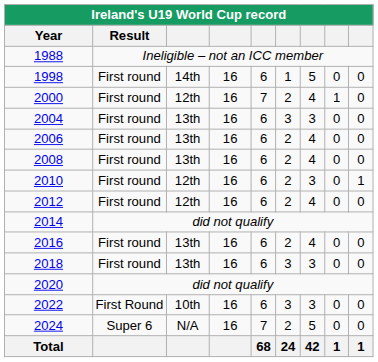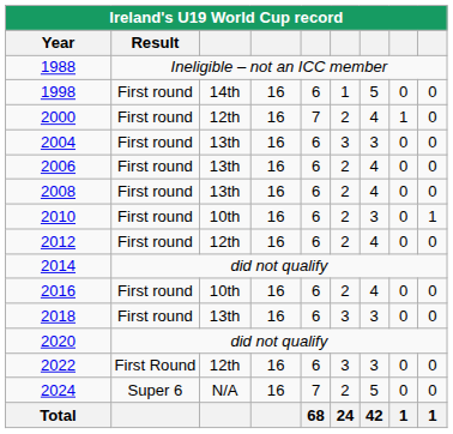 <table class="wikitable" style="font-size:90%; text-align:center;">
 <tr>
 <th style="color:white; background:#169B62;" colspan=9>Ireland's U19 World Cup record</th>
 </tr>
 <tr>
 <th width="90">Year</th>
 <th>Result</th>
 <th width="40"></th>
 <th width="40"></th>
 <th width="20"></th>
 <th width="20"></th>
 <th width="20"></th>
 <th width="20"></th>
 <th width="20"></th>
 </tr>
 <tr>
 <td> <a href='#'>1988</a></td>
 <td colspan=8><em>Ineligible – not an ICC member</em></td>
 </tr>
 <tr>
 <td> <a href='#'>1998</a></td>
 <td>First round</td>
 <td>14th</td>
 <td>16</td>
 <td>6</td>
 <td>1</td>
 <td>5</td>
 <td>0</td>
 <td>0</td>
 </tr>
 <tr>
 <td> <a href='#'>2000</a></td>
 <td>First round</td>
 <td>12th</td>
 <td>16</td>
 <td>7</td>
 <td>2</td>
 <td>4</td>
 <td>1</td>
 <td>0</td>
 </tr>
 <tr>
 <td> <a href='#'>2004</a></td>
 <td>First round</td>
 <td>13th</td>
 <td>16</td>
 <td>6</td>
 <td>3</td>
 <td>3</td>
 <td>0</td>
 <td>0</td>
 </tr>
 <tr>
 <td> <a href='#'>2006</a></td>
 <td>First round</td>
 <td>13th</td>
 <td>16</td>
 <td>6</td>
 <td>2</td>
 <td>4</td>
 <td>0</td>
 <td>0</td>
 </tr>
 <tr>
 <td> <a href='#'>2008</a></td>
 <td>First round</td>
 <td>13th</td>
 <td>16</td>
 <td>6</td>
 <td>2</td>
 <td>4</td>
 <td>0</td>
 <td>0</td>
 </tr>
 <tr>
 <td> <a href='#'>2010</a></td>
 <td>First round</td>
-<td>12th</td>
+<td>10th</td>
 <td>16</td>
 <td>6</td>
 <td>2</td>
 <td>3</td>
 <td>0</td>
 <td>1</td>
 </tr>
 <tr>
 <td> <a href='#'>2012</a></td>
 <td>First round</td>
 <td>12th</td>
 <td>16</td>
 <td>6</td>
 <td>2</td>
 <td>4</td>
 <td>0</td>
 <td>0</td>
 </tr>
 <tr>
 <td> <a href='#'>2014</a></td>
 <td colspan=8><em>did not qualify</em></td>
 </tr>
 <tr>
 <td> <a href='#'>2016</a></td>
 <td>First round</td>
-<td>13th</td>
+<td>10th</td>
 <td>16</td>
 <td>6</td>
 <td>2</td>
 <td>4</td>
 <td>0</td>
 <td>0</td>
 </tr>
 <tr>
 <td> <a href='#'>2018</a></td>
 <td>First round</td>
 <td>13th</td>
 <td>16</td>
 <td>6</td>
 <td>3</td>
 <td>3</td>
 <td>0</td>
 <td>0</td>
 </tr>
 <tr>
 <td> <a href='#'>2020</a></td>
 <td colspan=8><em>did not qualify</em></td>
 </tr>
 <tr>
 <td> <a href='#'>2022</a></td>
 <td>First Round</td>
-<td>10th</td>
+<td>12th</td>
 <td>16</td>
 <td>6</td>
 <td>3</td>
 <td>3</td>
 <td>0</td>
 <td>0</td>
 </tr>
 <tr>
 <td> <a href='#'>2024</a></td>
 <td>Super 6</td>
 <td>N/A</td>
 <td>16</td>
 <td>7</td>
 <td>2</td>
 <td>5</td>
 <td>0</td>
 <td>0</td>
 </tr>
 <tr>
 <th>Total</th>
 <th></th>
 <th></th>
 <th></th>
 <th>68</th>
 <th>24</th>
 <th>42</th>
 <th>1</th>
 <th>1</th>
 </tr>
 </table>
